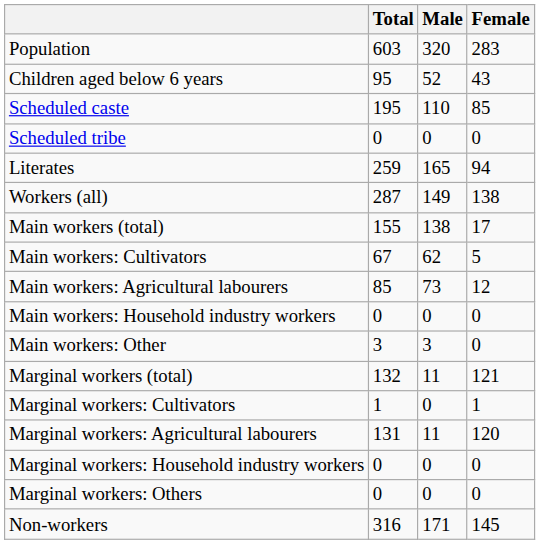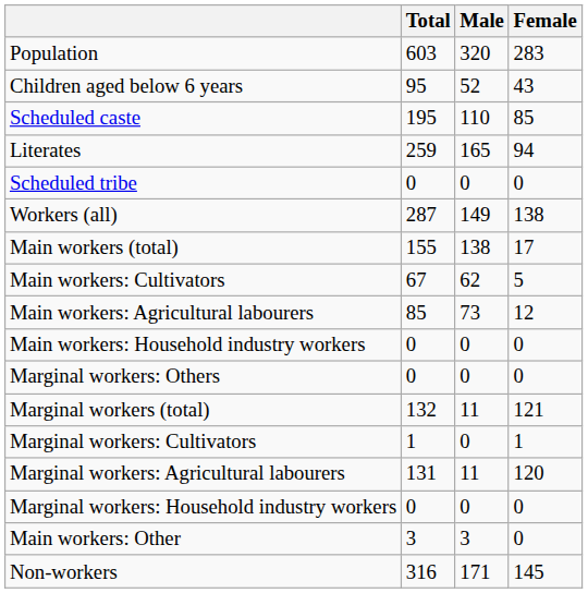 <table class="wikitable sortable">
 <tr>
 <th></th>
 <th>Total</th>
 <th>Male</th>
 <th>Female</th>
 </tr>
 <tr>
 <td>Population</td>
 <td>603</td>
 <td>320</td>
 <td>283</td>
 </tr>
 <tr>
 <td>Children aged below 6 years</td>
 <td>95</td>
 <td>52</td>
 <td>43</td>
 </tr>
 <tr>
 <td><a href='#'>Scheduled caste</a></td>
 <td>195</td>
 <td>110</td>
 <td>85</td>
 </tr>
 <tr>
+<td>Literates</td>
+<td>259</td>
+<td>165</td>
+<td>94</td>
+</tr>
+<tr>
 <td><a href='#'>Scheduled tribe</a></td>
 <td>0</td>
 <td>0</td>
 <td>0</td>
-</tr>
-<tr>
-<td>Literates</td>
-<td>259</td>
-<td>165</td>
-<td>94</td>
 </tr>
 <tr>
 <td>Workers (all)</td>
 <td>287</td>
 <td>149</td>
 <td>138</td>
 </tr>
 <tr>
 <td>Main workers (total)</td>
 <td>155</td>
 <td>138</td>
 <td>17</td>
 </tr>
 <tr>
 <td>Main workers: Cultivators</td>
 <td>67</td>
 <td>62</td>
 <td>5</td>
 </tr>
 <tr>
 <td>Main workers: Agricultural labourers</td>
 <td>85</td>
 <td>73</td>
 <td>12</td>
 </tr>
 <tr>
 <td>Main workers: Household industry workers</td>
 <td>0</td>
 <td>0</td>
 <td>0</td>
 </tr>
 <tr>
-<td>Main workers: Other</td>
-<td>3</td>
-<td>3</td>
+<td>Marginal workers: Others</td>
+<td>0</td>
+<td>0</td>
 <td>0</td>
 </tr>
 <tr>
 <td>Marginal workers (total)</td>
 <td>132</td>
 <td>11</td>
 <td>121</td>
 </tr>
 <tr>
 <td>Marginal workers: Cultivators</td>
 <td>1</td>
 <td>0</td>
 <td>1</td>
 </tr>
 <tr>
 <td>Marginal workers: Agricultural labourers</td>
 <td>131</td>
 <td>11</td>
 <td>120</td>
 </tr>
 <tr>
 <td>Marginal workers: Household industry workers</td>
 <td>0</td>
 <td>0</td>
 <td>0</td>
 </tr>
 <tr>
-<td>Marginal workers: Others</td>
-<td>0</td>
-<td>0</td>
+<td>Main workers: Other</td>
+<td>3</td>
+<td>3</td>
 <td>0</td>
 </tr>
 <tr>
 <td>Non-workers</td>
 <td>316</td>
 <td>171</td>
 <td>145</td>
 </tr>
 </table>
